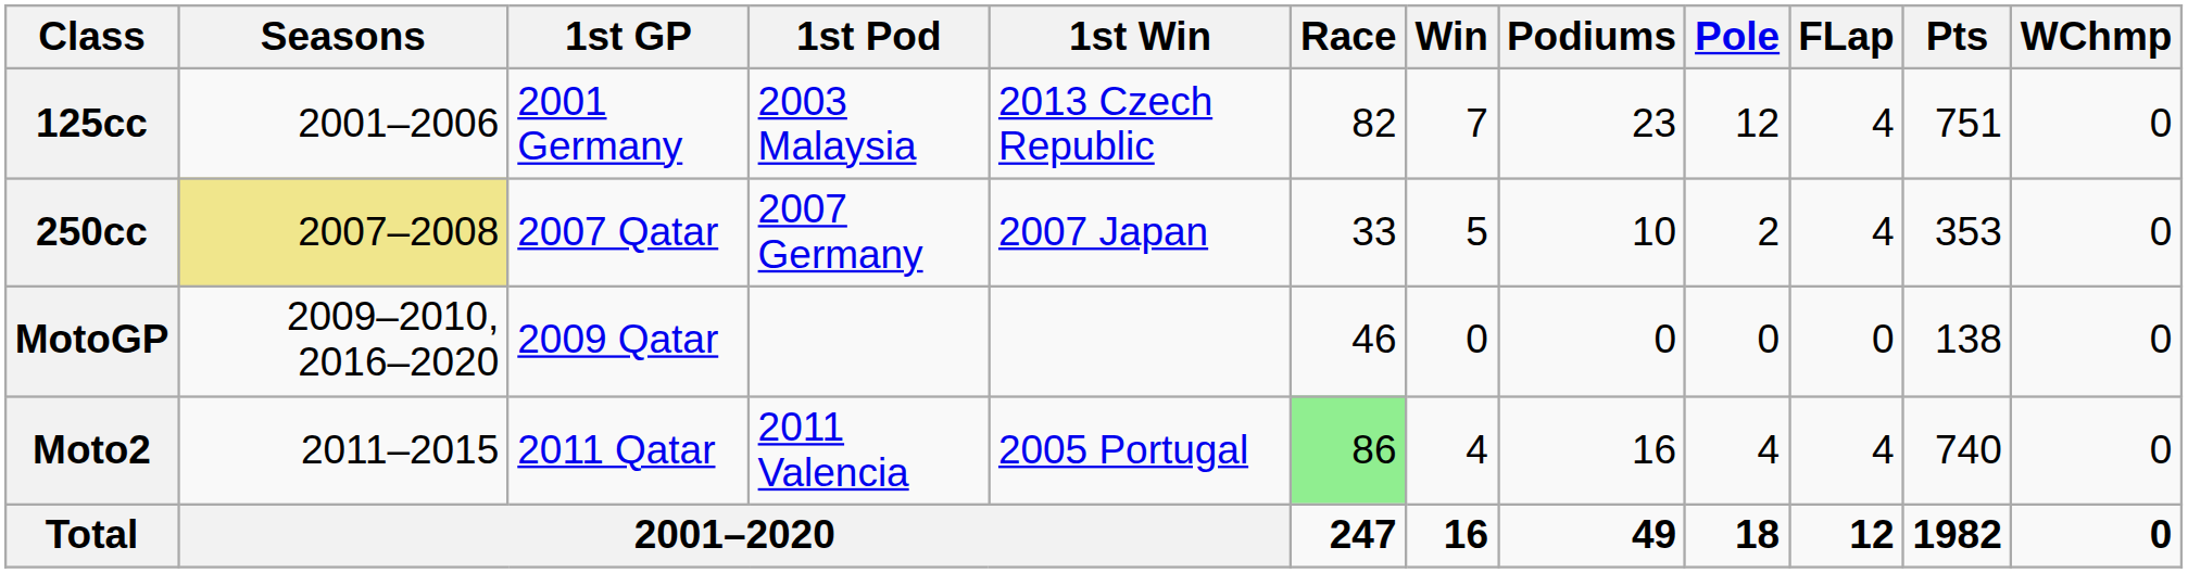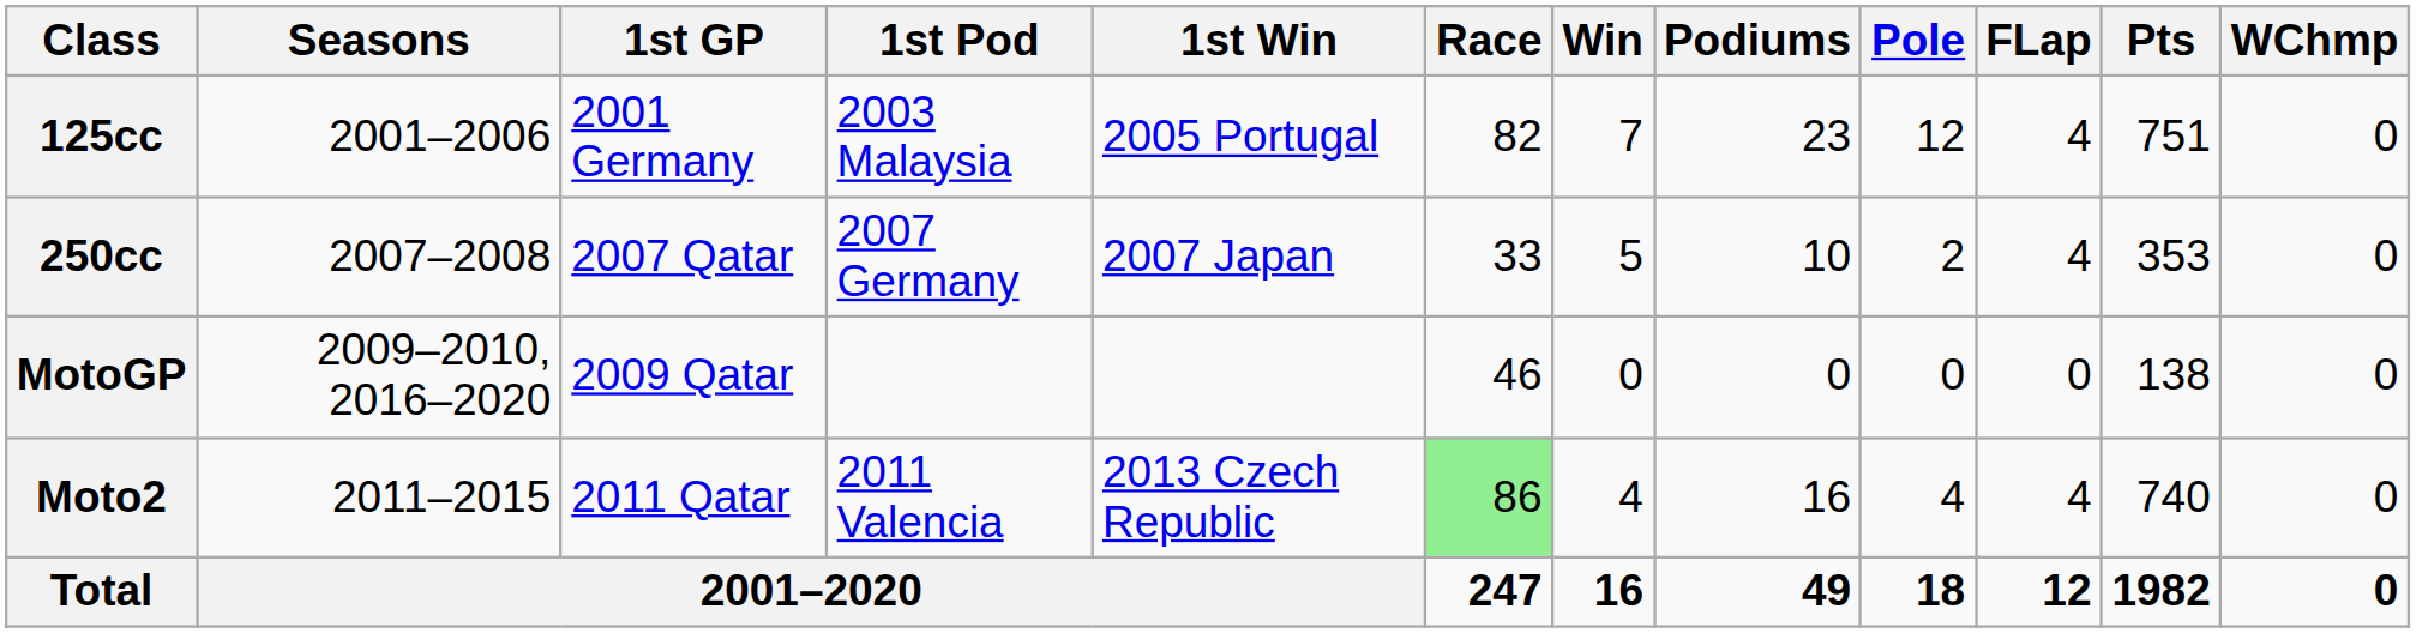 <table class="wikitable">
 <tr>
 <th>Class</th>
 <th>Seasons</th>
 <th>1st GP</th>
 <th>1st Pod</th>
 <th>1st Win</th>
 <th>Race</th>
 <th>Win</th>
 <th>Podiums</th>
 <th><a href='#'>Pole</a></th>
 <th>FLap</th>
 <th>Pts</th>
 <th>WChmp</th>
 </tr>
 <tr align="right">
 <th>125cc</th>
 <td>2001–2006</td>
 <td align="left"><a href='#'>2001 Germany</a></td>
 <td align="left"><a href='#'>2003 Malaysia</a></td>
-<td align="left"><a href='#'>2013 Czech Republic</a></td>
+<td align="left"><a href='#'>2005 Portugal</a></td>
 <td>82</td>
 <td>7</td>
 <td>23</td>
 <td>12</td>
 <td>4</td>
 <td>751</td>
 <td>0</td>
 </tr>
 <tr align="right">
 <th>250cc</th>
-<td style="background: khaki;">2007–2008</td>
+<td>2007–2008</td>
 <td align="left"><a href='#'>2007 Qatar</a></td>
 <td align="left"><a href='#'>2007 Germany</a></td>
 <td align="left"><a href='#'>2007 Japan</a></td>
 <td>33</td>
 <td>5</td>
 <td>10</td>
 <td>2</td>
 <td>4</td>
 <td>353</td>
 <td>0</td>
 </tr>
 <tr align="right">
 <th>MotoGP</th>
 <td>2009–2010, 2016–2020</td>
 <td align="left"><a href='#'>2009 Qatar</a></td>
 <td></td>
 <td></td>
 <td>46</td>
 <td>0</td>
 <td>0</td>
 <td>0</td>
 <td>0</td>
 <td>138</td>
 <td>0</td>
 </tr>
 <tr align="right">
 <th>Moto2</th>
 <td>2011–2015</td>
 <td align="left"><a href='#'>2011 Qatar</a></td>
 <td align="left"><a href='#'>2011 Valencia</a></td>
-<td align="left"><a href='#'>2005 Portugal</a></td>
+<td align="left"><a href='#'>2013 Czech Republic</a></td>
 <td style="background: lightgreen;">86</td>
 <td>4</td>
 <td>16</td>
 <td>4</td>
 <td>4</td>
 <td>740</td>
 <td>0</td>
 </tr>
 <tr align="right">
 <th>Total</th>
 <th colspan=4>2001–2020</th>
 <td><strong>247</strong></td>
 <td><strong>16</strong></td>
 <td><strong>49</strong></td>
 <td><strong>18</strong></td>
 <td><strong>12</strong></td>
 <td><strong>1982</strong></td>
 <td><strong>0</strong></td>
 </tr>
 </table>
